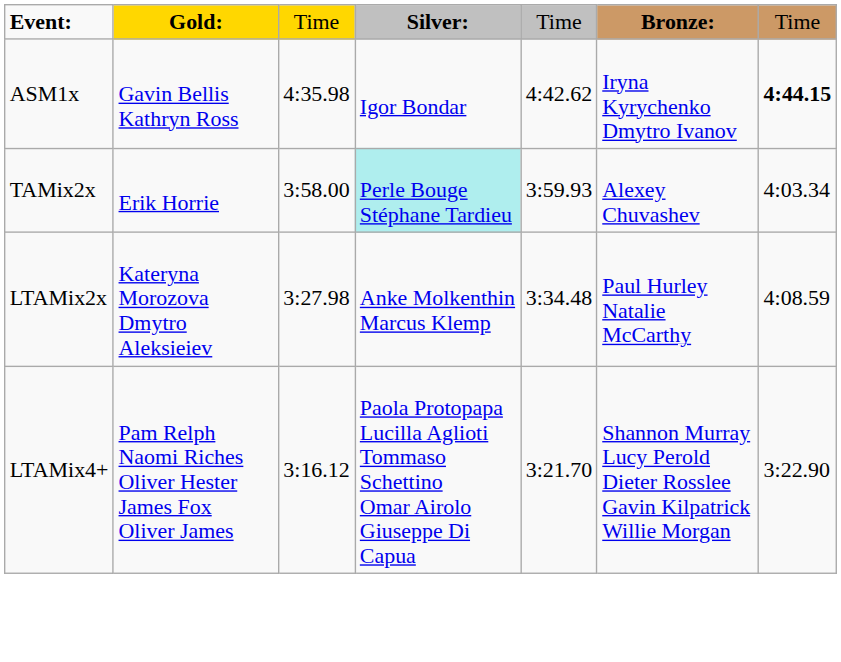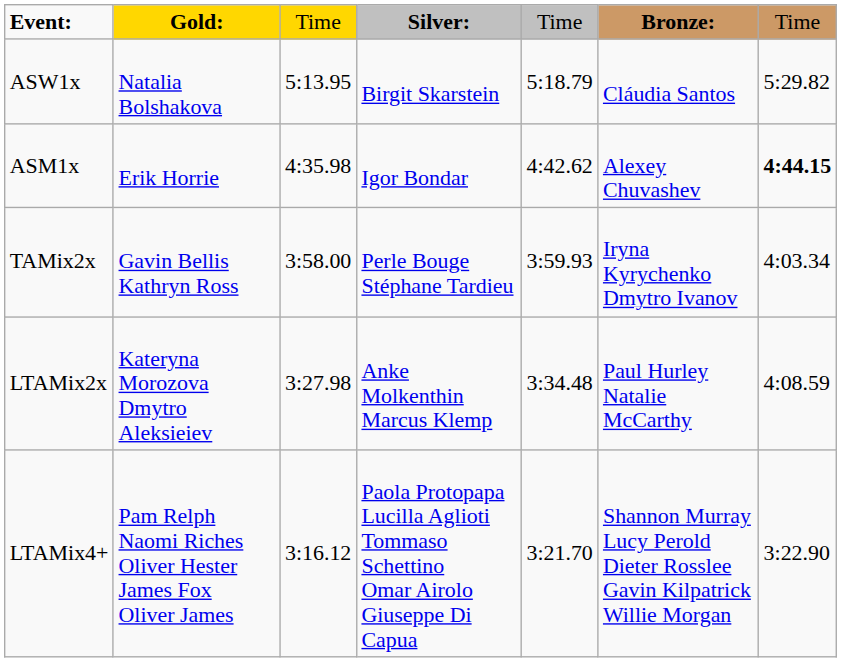 <table class="wikitable">
 <tr>
 <td><strong>Event:</strong></td>
 <td style="text-align:center;background-color:gold;"><strong>Gold:</strong></td>
 <td style="text-align:center;background-color:gold;">Time</td>
 <td style="text-align:center;background-color:silver;"><strong>Silver:</strong></td>
 <td style="text-align:center;background-color:silver;">Time</td>
 <td style="text-align:center;background-color:#CC9966;"><strong>Bronze:</strong></td>
 <td style="text-align:center;background-color:#CC9966;">Time</td>
 </tr>
 <tr>
+<td>ASW1x</td>
+<td><br><a href='#'>Natalia Bolshakova</a></td>
+<td>5:13.95</td>
+<td><br><a href='#'>Birgit Skarstein</a></td>
+<td>5:18.79</td>
+<td><br><a href='#'>Cláudia Santos</a></td>
+<td>5:29.82</td>
+</tr>
+<tr>
 <td>ASM1x</td>
-<td><br><a href='#'>Gavin Bellis</a><br><a href='#'>Kathryn Ross</a></td>
+<td><br><a href='#'>Erik Horrie</a></td>
 <td>4:35.98</td>
 <td><br><a href='#'>Igor Bondar</a></td>
 <td>4:42.62</td>
-<td><br><a href='#'>Iryna Kyrychenko</a><br><a href='#'>Dmytro Ivanov</a></td>
+<td><br><a href='#'>Alexey Chuvashev</a></td>
 <td><strong>4:44.15</strong></td>
 </tr>
 <tr>
 <td>TAMix2x</td>
-<td><br><a href='#'>Erik Horrie</a></td>
+<td><br><a href='#'>Gavin Bellis</a><br><a href='#'>Kathryn Ross</a></td>
 <td>3:58.00</td>
-<td style="background: paleturquoise;"><br><a href='#'>Perle Bouge</a><br><a href='#'>Stéphane Tardieu</a></td>
+<td><br><a href='#'>Perle Bouge</a><br><a href='#'>Stéphane Tardieu</a></td>
 <td>3:59.93</td>
-<td><br><a href='#'>Alexey Chuvashev</a></td>
+<td><br><a href='#'>Iryna Kyrychenko</a><br><a href='#'>Dmytro Ivanov</a></td>
 <td>4:03.34</td>
 </tr>
 <tr>
 <td>LTAMix2x</td>
 <td><br><a href='#'>Kateryna Morozova</a><br><a href='#'>Dmytro Aleksieiev</a></td>
 <td>3:27.98</td>
 <td><br><a href='#'>Anke Molkenthin</a><br><a href='#'>Marcus Klemp</a></td>
 <td>3:34.48</td>
 <td><br><a href='#'>Paul Hurley</a><br><a href='#'>Natalie McCarthy</a></td>
 <td>4:08.59</td>
 </tr>
 <tr>
 <td>LTAMix4+</td>
 <td><br><a href='#'>Pam Relph</a><br><a href='#'>Naomi Riches</a><br><a href='#'>Oliver Hester</a><br><a href='#'>James Fox</a><br><a href='#'>Oliver James</a></td>
 <td>3:16.12</td>
 <td><br><a href='#'>Paola Protopapa</a><br><a href='#'>Lucilla Aglioti</a><br><a href='#'>Tommaso Schettino</a><br><a href='#'>Omar Airolo</a><br><a href='#'>Giuseppe Di Capua</a></td>
 <td>3:21.70</td>
 <td><br><a href='#'>Shannon Murray</a><br><a href='#'>Lucy Perold</a><br><a href='#'>Dieter Rosslee</a><br><a href='#'>Gavin Kilpatrick</a><br><a href='#'>Willie Morgan</a></td>
 <td>3:22.90</td>
 </tr>
 </table>
